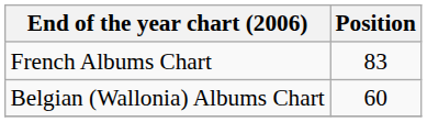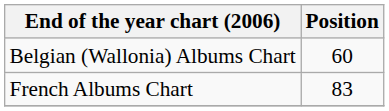 <table class="wikitable sortable">
 <tr>
 <th align="left">End of the year chart (2006)</th>
 <th align="center">Position</th>
 </tr>
 <tr>
+<td align="left">Belgian (Wallonia) Albums Chart</td>
+<td align="center">60</td>
+</tr>
+<tr>
 <td align="left">French Albums Chart</td>
 <td align="center">83</td>
 </tr>
 <tr>
-<td align="left">Belgian (Wallonia) Albums Chart</td>
-<td align="center">60</td>
-</tr>
-<tr>
 </tr>
 </table>
